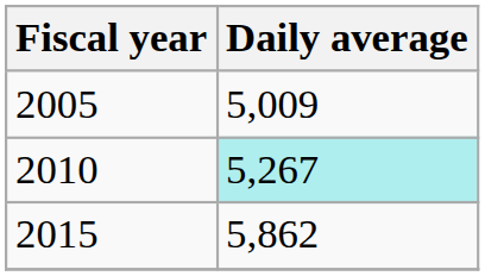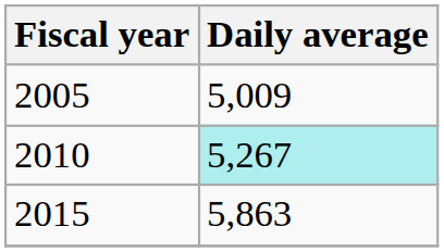 <table class="wikitable">
 <tr>
 <th>Fiscal year</th>
 <th>Daily average</th>
 </tr>
 <tr>
 <td>2005</td>
 <td>5,009</td>
 </tr>
 <tr>
 <td>2010</td>
 <td style="background: paleturquoise;">5,267</td>
 </tr>
 <tr>
 <td>2015</td>
-<td>5,862</td>
+<td>5,863</td>
 </tr>
 <tr>
 </tr>
 </table>
